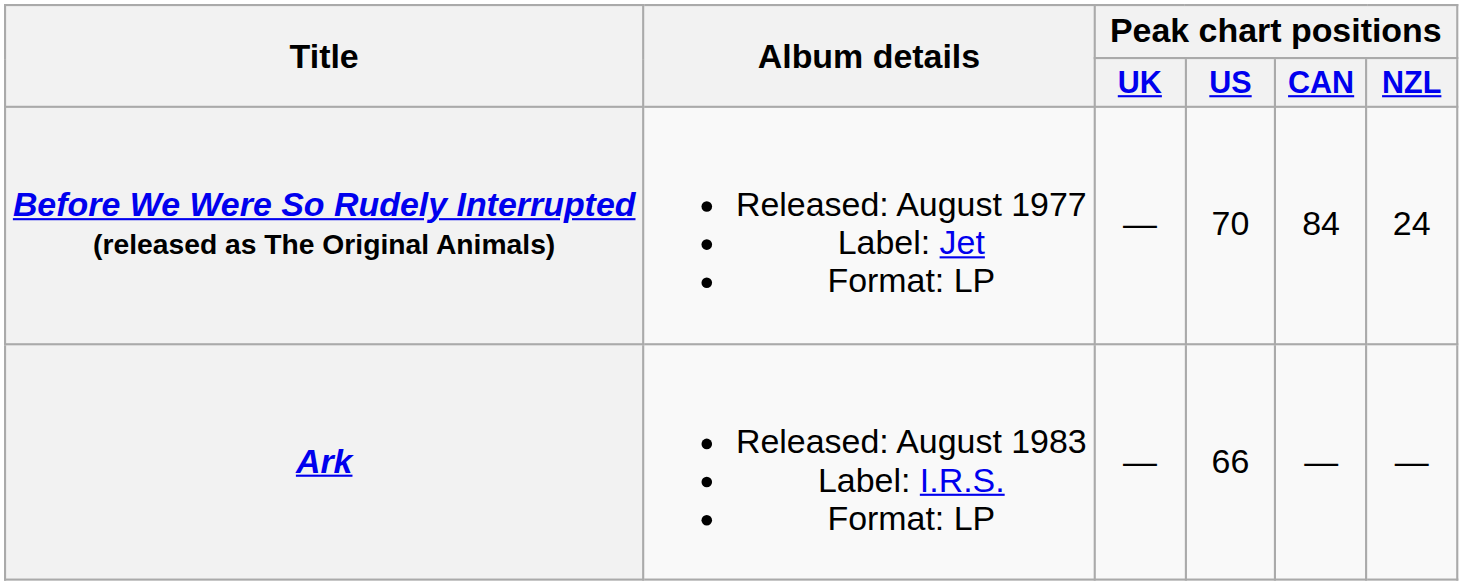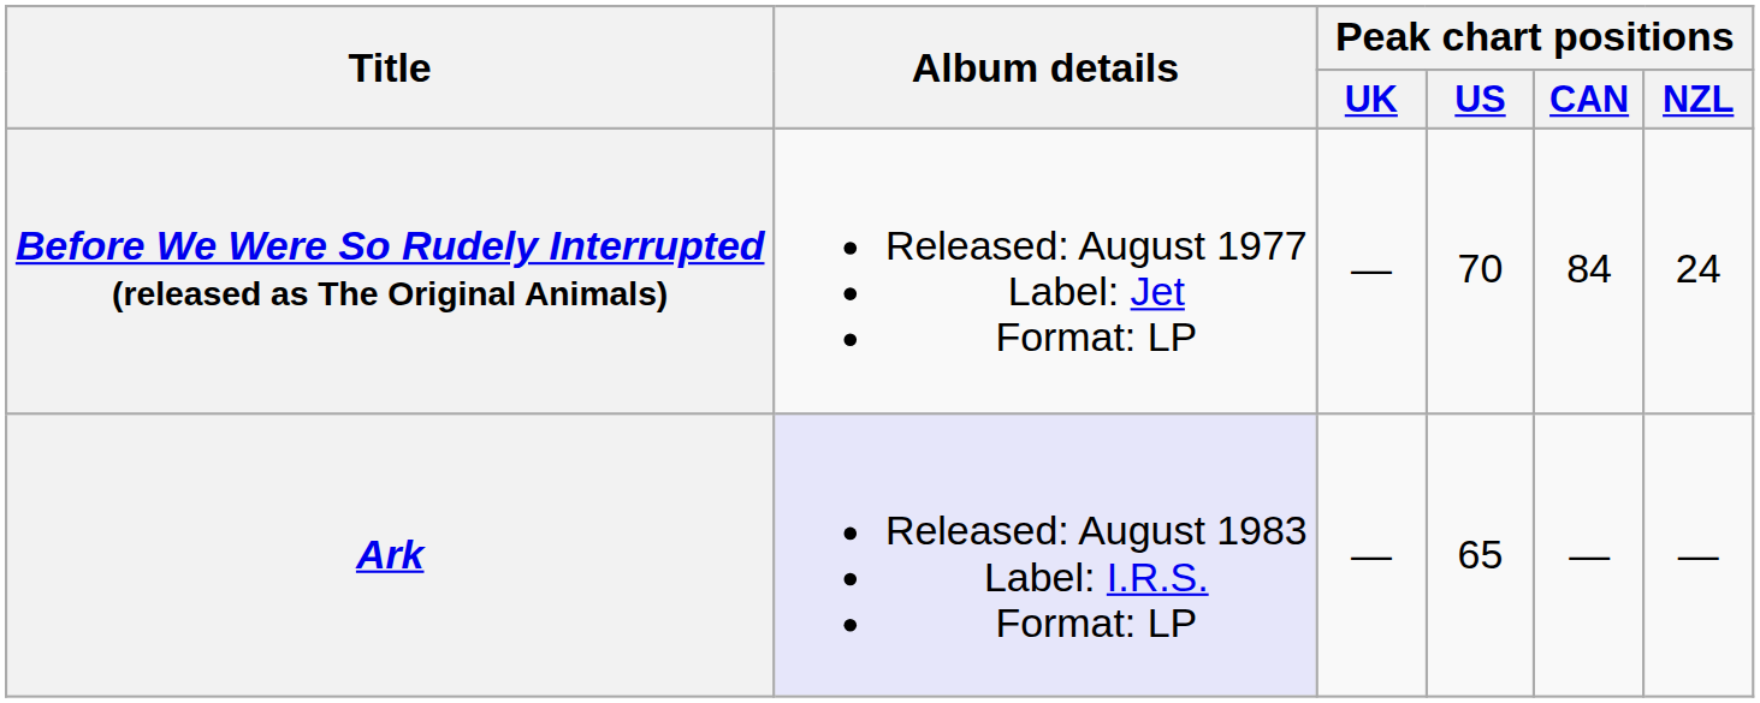 <table class="wikitable plainrowheaders" style="text-align:center;">
 <tr>
 <th rowspan="2" scope="col">Title</th>
 <th rowspan="2" scope="col">Album details</th>
 <th colspan="4">Peak chart positions</th>
 </tr>
 <tr>
 <th scope="col" style="width:2.5em;font-size:90%;"><a href='#'>UK</a><br></th>
 <th scope="col" style="width:2.5em;font-size:90%;"><a href='#'>US</a><br></th>
 <th scope="col" style="width:2.5em;font-size:90%;"><a href='#'>CAN</a><br></th>
 <th scope="col" style="width:2.5em;font-size:90%;"><a href='#'>NZL</a><br></th>
 </tr>
 <tr>
 <th scope="row"><em><a href='#'>Before We Were So Rudely Interrupted</a></em><br><small>(released as The Original Animals)</small></th>
 <td><br><ul><li>Released: August 1977</li><li>Label: <a href='#'>Jet</a></li><li>Format: LP</li></ul></td>
 <td>—</td>
 <td>70</td>
 <td>84</td>
 <td>24</td>
 </tr>
 <tr>
 <th scope="row"><em><a href='#'>Ark</a></em></th>
-<td><br><ul><li>Released: August 1983</li><li>Label: <a href='#'>I.R.S.</a></li><li>Format: LP</li></ul></td>
+<td style="background: lavender;"><br><ul><li>Released: August 1983</li><li>Label: <a href='#'>I.R.S.</a></li><li>Format: LP</li></ul></td>
 <td>—</td>
-<td>66</td>
+<td>65</td>
 <td>—</td>
 <td>—</td>
 </tr>
 </table>
